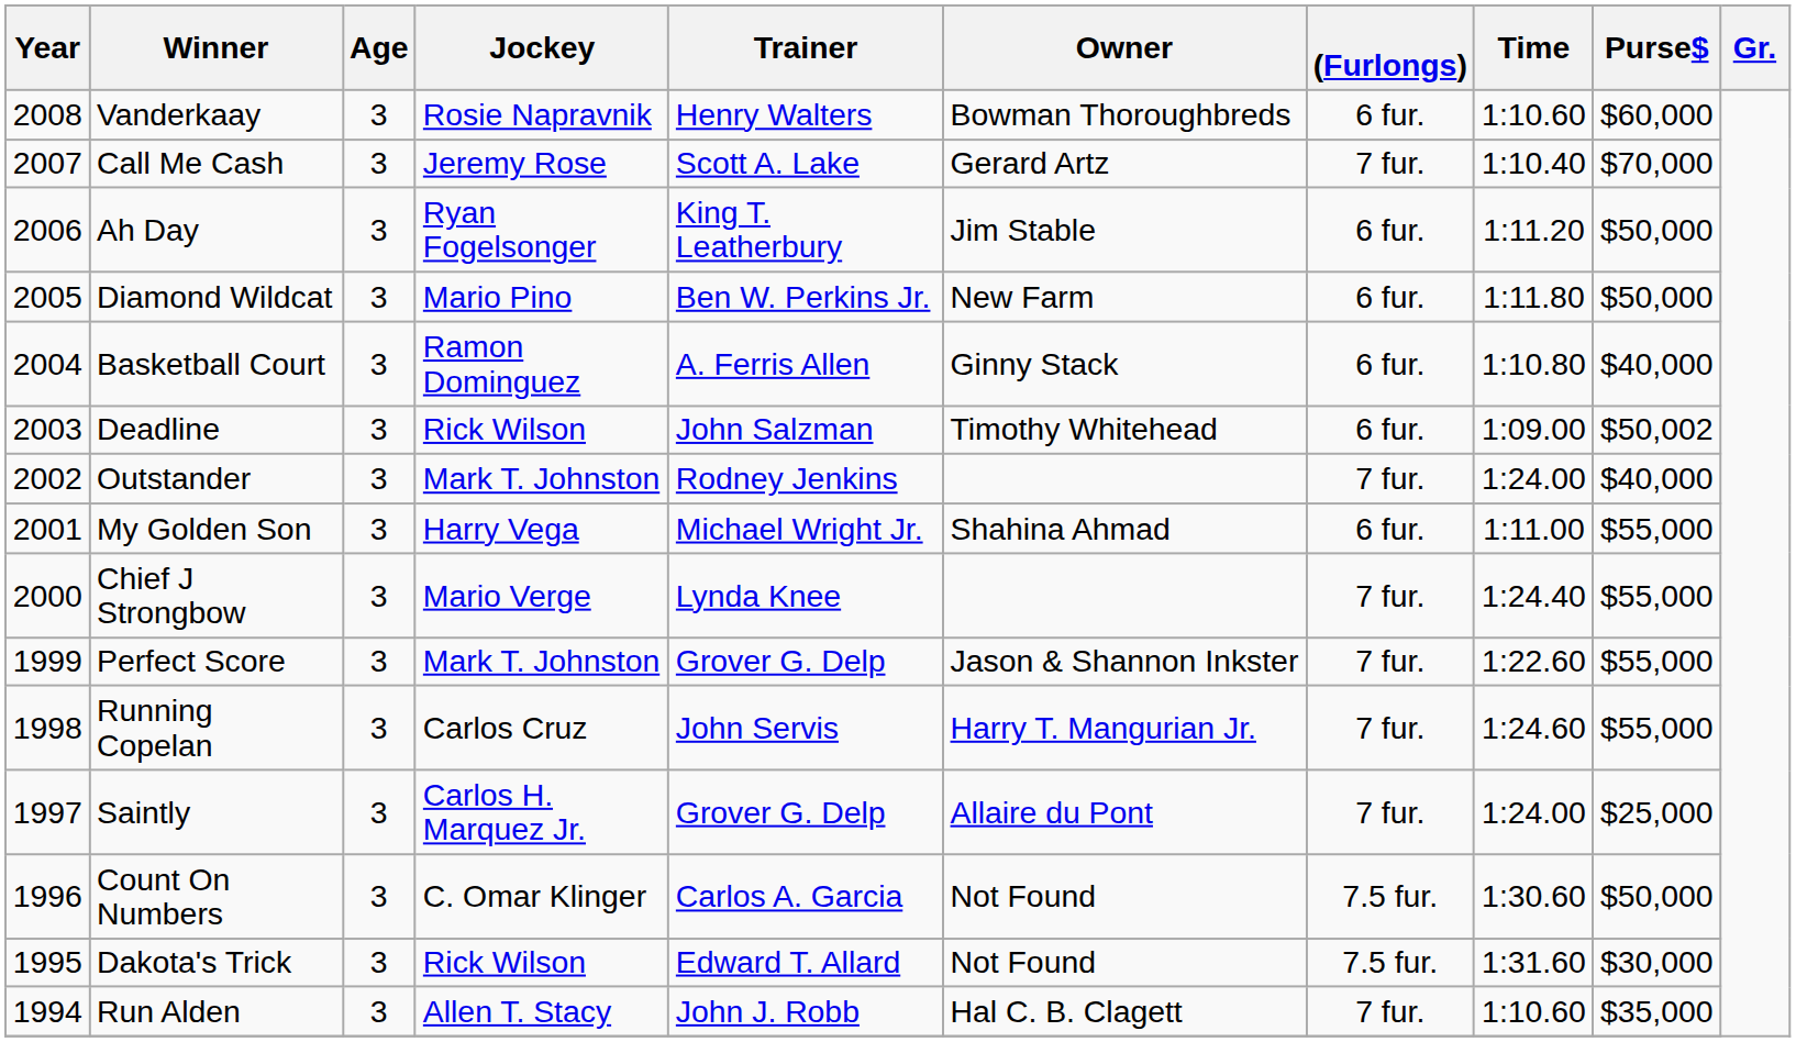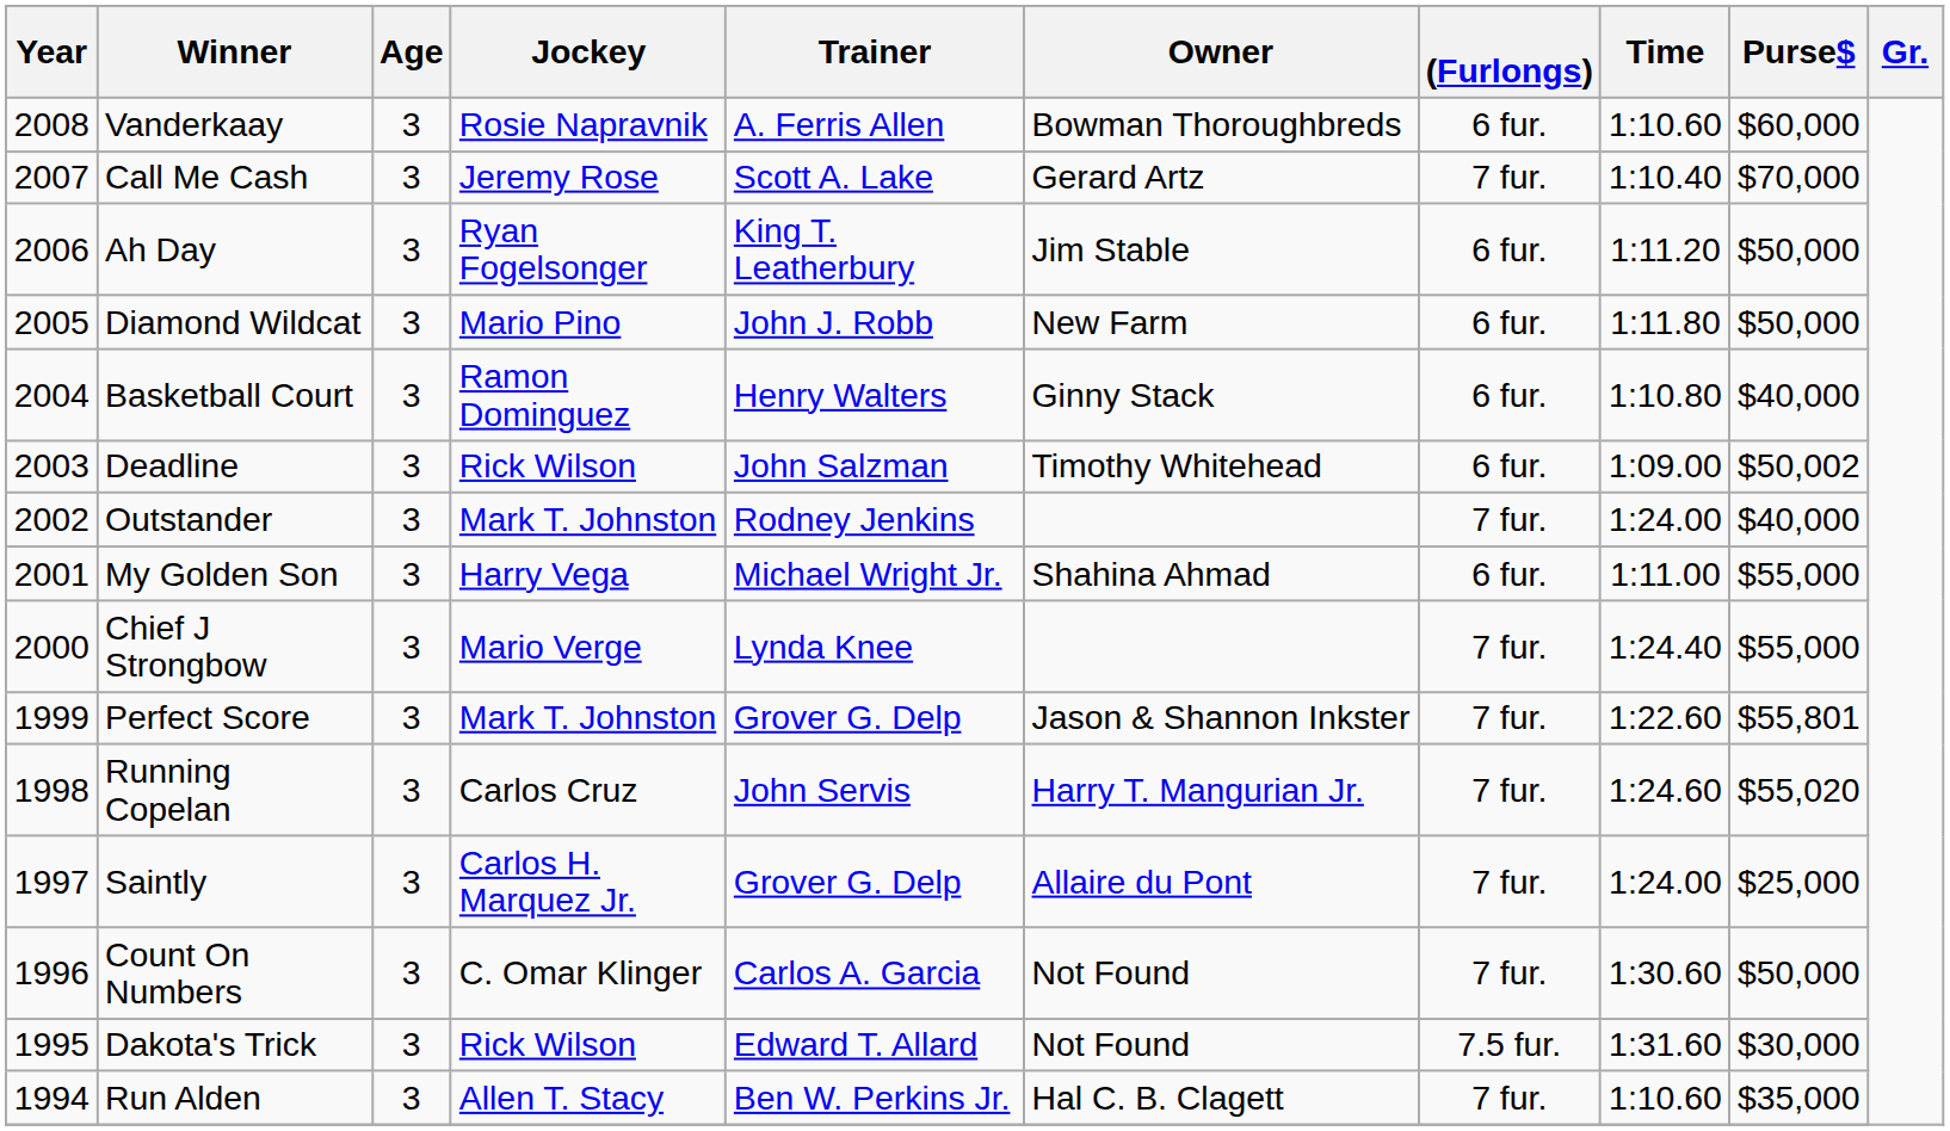 <table class="wikitable sortable" style="font-size:90%">
 <tr>
 <th style="width:30px">Year</th>
 <th style="width:110px">Winner</th>
 <th style="width:20px">Age</th>
 <th style="width:110px">Jockey</th>
 <th style="width:120px">Trainer</th>
 <th>Owner<br></th>
 <th style="width:25px"><br> <span>(<a href='#'>Furlongs</a>)</span></th>
 <th style="width:25px">Time</th>
 <th style="width:35px">Purse<a href='#'>$</a></th>
 <th style="width:25px"><a href='#'>Gr.</a></th>
 </tr>
 <tr>
 <td align=center>2008</td>
 <td>Vanderkaay</td>
 <td align=center>3</td>
 <td><a href='#'>Rosie Napravnik</a></td>
-<td><a href='#'>Henry Walters</a></td>
+<td><a href='#'>A. Ferris Allen</a></td>
 <td>Bowman Thoroughbreds</td>
 <td align=center>6 fur.</td>
 <td align=center>1:10.60</td>
 <td align=center>$60,000</td>
 </tr>
 <tr>
 <td align=center>2007</td>
 <td>Call Me Cash</td>
 <td align=center>3</td>
 <td><a href='#'>Jeremy Rose</a></td>
 <td><a href='#'>Scott A. Lake</a></td>
 <td>Gerard Artz</td>
 <td align=center>7 fur.</td>
 <td align=center>1:10.40</td>
 <td align=center>$70,000</td>
 </tr>
 <tr>
 <td align=center>2006</td>
 <td>Ah Day</td>
 <td align=center>3</td>
 <td><a href='#'>Ryan Fogelsonger</a></td>
 <td><a href='#'>King T. Leatherbury</a></td>
 <td>Jim Stable</td>
 <td align=center>6 fur.</td>
 <td align=center>1:11.20</td>
 <td align=center>$50,000</td>
 </tr>
 <tr>
 <td align=center>2005</td>
 <td>Diamond Wildcat</td>
 <td align=center>3</td>
 <td><a href='#'>Mario Pino</a></td>
-<td><a href='#'>Ben W. Perkins Jr.</a></td>
+<td><a href='#'>John J. Robb</a></td>
 <td>New Farm</td>
 <td align=center>6 fur.</td>
 <td align=center>1:11.80</td>
 <td align=center>$50,000</td>
 </tr>
 <tr>
 <td align=center>2004</td>
 <td>Basketball Court</td>
 <td align=center>3</td>
 <td><a href='#'>Ramon Dominguez</a></td>
-<td><a href='#'>A. Ferris Allen</a></td>
+<td><a href='#'>Henry Walters</a></td>
 <td>Ginny Stack</td>
 <td align=center>6 fur.</td>
 <td align=center>1:10.80</td>
 <td align=center>$40,000</td>
 </tr>
 <tr>
 <td align=center>2003</td>
 <td>Deadline</td>
 <td align=center>3</td>
 <td><a href='#'>Rick Wilson</a></td>
 <td><a href='#'>John Salzman</a></td>
 <td>Timothy Whitehead</td>
 <td align=center>6 fur.</td>
 <td align=center>1:09.00</td>
 <td align=center>$50,002</td>
 </tr>
 <tr>
 <td align=center>2002</td>
 <td>Outstander</td>
 <td align=center>3</td>
 <td><a href='#'>Mark T. Johnston</a></td>
 <td><a href='#'>Rodney Jenkins</a></td>
 <td></td>
 <td align=center>7 fur.</td>
 <td align=center>1:24.00</td>
 <td align=center>$40,000</td>
 </tr>
 <tr>
 <td align=center>2001</td>
 <td>My Golden Son</td>
 <td align=center>3</td>
 <td><a href='#'>Harry Vega</a></td>
 <td><a href='#'>Michael Wright Jr.</a></td>
 <td>Shahina Ahmad</td>
 <td align=center>6 fur.</td>
 <td align=center>1:11.00</td>
 <td align=center>$55,000</td>
 </tr>
 <tr>
 <td align=center>2000</td>
 <td>Chief J Strongbow</td>
 <td align=center>3</td>
 <td><a href='#'>Mario Verge</a></td>
 <td><a href='#'>Lynda Knee</a></td>
 <td></td>
 <td align=center>7 fur.</td>
 <td align=center>1:24.40</td>
 <td align=center>$55,000</td>
 </tr>
 <tr>
 <td align=center>1999</td>
 <td>Perfect Score</td>
 <td align=center>3</td>
 <td><a href='#'>Mark T. Johnston</a></td>
 <td><a href='#'>Grover G. Delp</a></td>
 <td>Jason & Shannon Inkster</td>
 <td align=center>7 fur.</td>
 <td align=center>1:22.60</td>
-<td align=center>$55,000</td>
+<td align=center>$55,801</td>
 </tr>
 <tr>
 <td align=center>1998</td>
 <td>Running Copelan</td>
 <td align=center>3</td>
 <td>Carlos Cruz</td>
 <td><a href='#'>John Servis</a></td>
 <td><a href='#'>Harry T. Mangurian Jr.</a></td>
 <td align=center>7 fur.</td>
 <td align=center>1:24.60</td>
-<td align=center>$55,000</td>
+<td align=center>$55,020</td>
 </tr>
 <tr>
 <td align=center>1997</td>
 <td>Saintly</td>
 <td align=center>3</td>
 <td><a href='#'>Carlos H. Marquez Jr.</a></td>
 <td><a href='#'>Grover G. Delp</a></td>
 <td><a href='#'>Allaire du Pont</a></td>
 <td align=center>7 fur.</td>
 <td align=center>1:24.00</td>
 <td align=center>$25,000</td>
 </tr>
 <tr>
 <td align=center>1996</td>
 <td>Count On Numbers</td>
 <td align=center>3</td>
 <td>C. Omar Klinger</td>
 <td><a href='#'>Carlos A. Garcia</a></td>
 <td>Not Found</td>
-<td align=center>7.5 fur.</td>
+<td align=center>7 fur.</td>
 <td align=center>1:30.60</td>
 <td align=center>$50,000</td>
 </tr>
 <tr>
 <td align=center>1995</td>
 <td>Dakota's Trick</td>
 <td align=center>3</td>
 <td><a href='#'>Rick Wilson</a></td>
 <td><a href='#'>Edward T. Allard</a></td>
 <td>Not Found</td>
 <td align=center>7.5 fur.</td>
 <td align=center>1:31.60</td>
 <td align=center>$30,000</td>
 </tr>
 <tr>
 <td align=center>1994</td>
 <td>Run Alden</td>
 <td align=center>3</td>
 <td><a href='#'>Allen T. Stacy</a></td>
-<td><a href='#'>John J. Robb</a></td>
+<td><a href='#'>Ben W. Perkins Jr.</a></td>
 <td>Hal C. B. Clagett</td>
 <td align=center>7 fur.</td>
 <td align=center>1:10.60</td>
 <td align=center>$35,000</td>
 </tr>
 <tr>
 </tr>
 </table>
